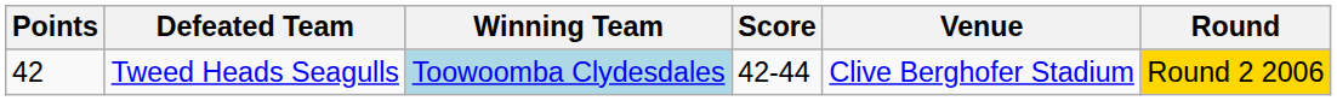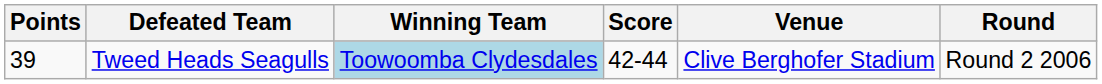 <table class="wikitable">
 <tr>
 <th>Points</th>
 <th>Defeated Team</th>
 <th>Winning Team</th>
 <th>Score</th>
 <th>Venue</th>
 <th>Round</th>
 </tr>
 <tr>
-<td>42</td>
+<td>39</td>
 <td> <a href='#'>Tweed Heads Seagulls</a></td>
 <td style="background: lightblue;"> <a href='#'>Toowoomba Clydesdales</a></td>
 <td>42-44</td>
 <td><a href='#'>Clive Berghofer Stadium</a></td>
-<td style="background: gold;">Round 2 2006</td>
+<td>Round 2 2006</td>
 </tr>
 </table>
